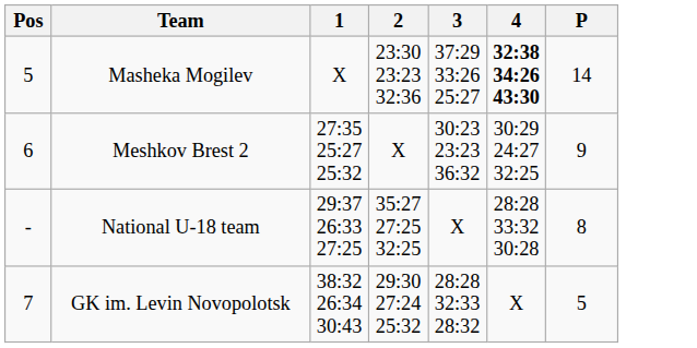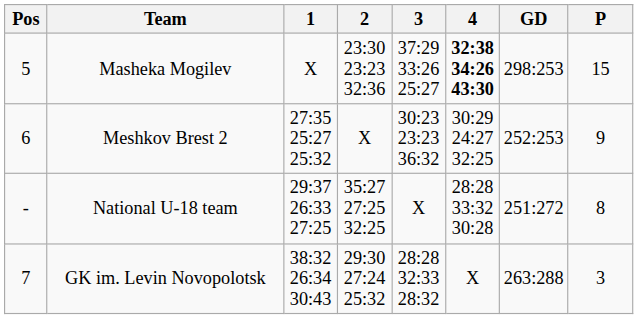 <table class="wikitable" style="text-align: center;">
 <tr>
 <th width="30"><strong>Pos</strong></th>
 <th width="200"><strong>Team</strong></th>
 <th width="40"><strong>1</strong></th>
 <th width="40"><strong>2</strong></th>
 <th width="40"><strong>3</strong></th>
 <th width="40"><strong>4</strong></th>
+<th width="50"><strong>GD</strong></th>
 <th width="50"><strong>P</strong></th>
 </tr>
 <tr>
 <td>5</td>
 <td>Masheka Mogilev</td>
 <td>X</td>
 <td>23:30<br>23:23<br>32:36</td>
 <td>37:29<br>33:26<br>25:27</td>
 <td><strong>32:38<br>34:26<br>43:30</strong></td>
-<td>14</td>
+<td>298:253</td>
+<td>15</td>
 </tr>
 <tr>
 <td>6</td>
 <td>Meshkov Brest 2</td>
 <td>27:35<br>25:27<br>25:32</td>
 <td>X</td>
 <td>30:23<br>23:23<br>36:32</td>
 <td>30:29<br>24:27<br>32:25</td>
+<td>252:253</td>
 <td>9</td>
 </tr>
 <tr>
 <td>-</td>
 <td>National U-18 team</td>
 <td>29:37<br>26:33<br>27:25</td>
 <td>35:27<br>27:25<br>32:25</td>
 <td>X</td>
 <td>28:28<br>33:32<br>30:28</td>
+<td>251:272</td>
 <td>8</td>
 </tr>
 <tr>
 <td>7</td>
 <td>GK im. Levin Novopolotsk</td>
 <td>38:32<br>26:34<br>30:43</td>
 <td>29:30<br>27:24<br>25:32</td>
 <td>28:28<br>32:33<br>28:32</td>
 <td>X</td>
-<td>5</td>
+<td>263:288</td>
+<td>3</td>
 </tr>
 </table>
